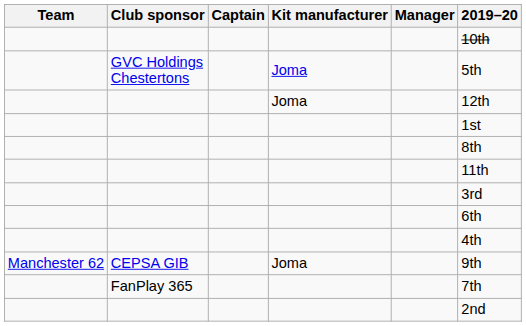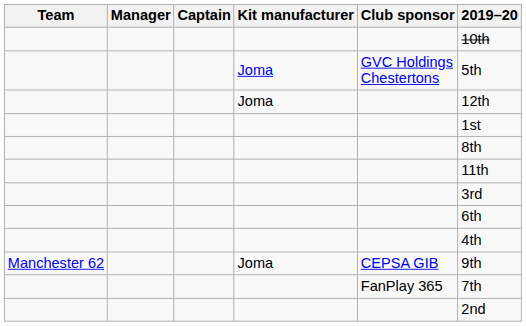 <table class="wikitable sortable" style="text-align: left;">
 <tr>
 <th>Team</th>
-<th>Club sponsor</th>
+<th>Manager</th>
 <th>Captain</th>
 <th>Kit manufacturer</th>
-<th>Manager</th>
+<th>Club sponsor</th>
 <th>2019–20</th>
 </tr>
 <tr>
 <td></td>
 <td></td>
 <td></td>
 <td></td>
 <td></td>
 <td><s>10th</s></td>
 </tr>
 <tr>
 <td></td>
-<td><a href='#'>GVC Holdings</a><br><a href='#'>Chestertons</a></td>
+<td></td>
 <td></td>
 <td><a href='#'>Joma</a></td>
-<td></td>
+<td><a href='#'>GVC Holdings</a><br><a href='#'>Chestertons</a></td>
 <td>5th</td>
 </tr>
 <tr>
 <td></td>
 <td></td>
 <td></td>
 <td>Joma</td>
 <td></td>
 <td>12th</td>
 </tr>
 <tr>
 <td></td>
-<td><br></td>
 <td></td>
 <td></td>
 <td></td>
+<td><br></td>
 <td>1st</td>
 </tr>
 <tr>
 <td></td>
 <td></td>
 <td></td>
 <td></td>
 <td></td>
 <td>8th</td>
 </tr>
 <tr>
 <td></td>
-<td></td>
+<td> </td>
 <td> </td>
 <td></td>
-<td> </td>
+<td></td>
 <td>11th</td>
 </tr>
 <tr>
 <td></td>
 <td></td>
 <td></td>
 <td></td>
 <td></td>
 <td>3rd</td>
 </tr>
 <tr>
 <td></td>
 <td></td>
 <td></td>
 <td></td>
 <td></td>
 <td>6th</td>
 </tr>
 <tr>
 <td></td>
 <td></td>
 <td></td>
 <td></td>
 <td></td>
 <td>4th</td>
 </tr>
 <tr>
 <td><a href='#'>Manchester 62</a></td>
-<td><a href='#'>CEPSA GIB</a></td>
+<td></td>
 <td></td>
 <td>Joma</td>
-<td></td>
+<td><a href='#'>CEPSA GIB</a></td>
 <td>9th</td>
 </tr>
 <tr>
 <td></td>
-<td>FanPlay 365</td>
 <td></td>
 <td></td>
 <td></td>
+<td>FanPlay 365</td>
 <td>7th</td>
 </tr>
 <tr>
 <td></td>
 <td></td>
 <td></td>
 <td></td>
 <td></td>
 <td>2nd</td>
 </tr>
 </table>
